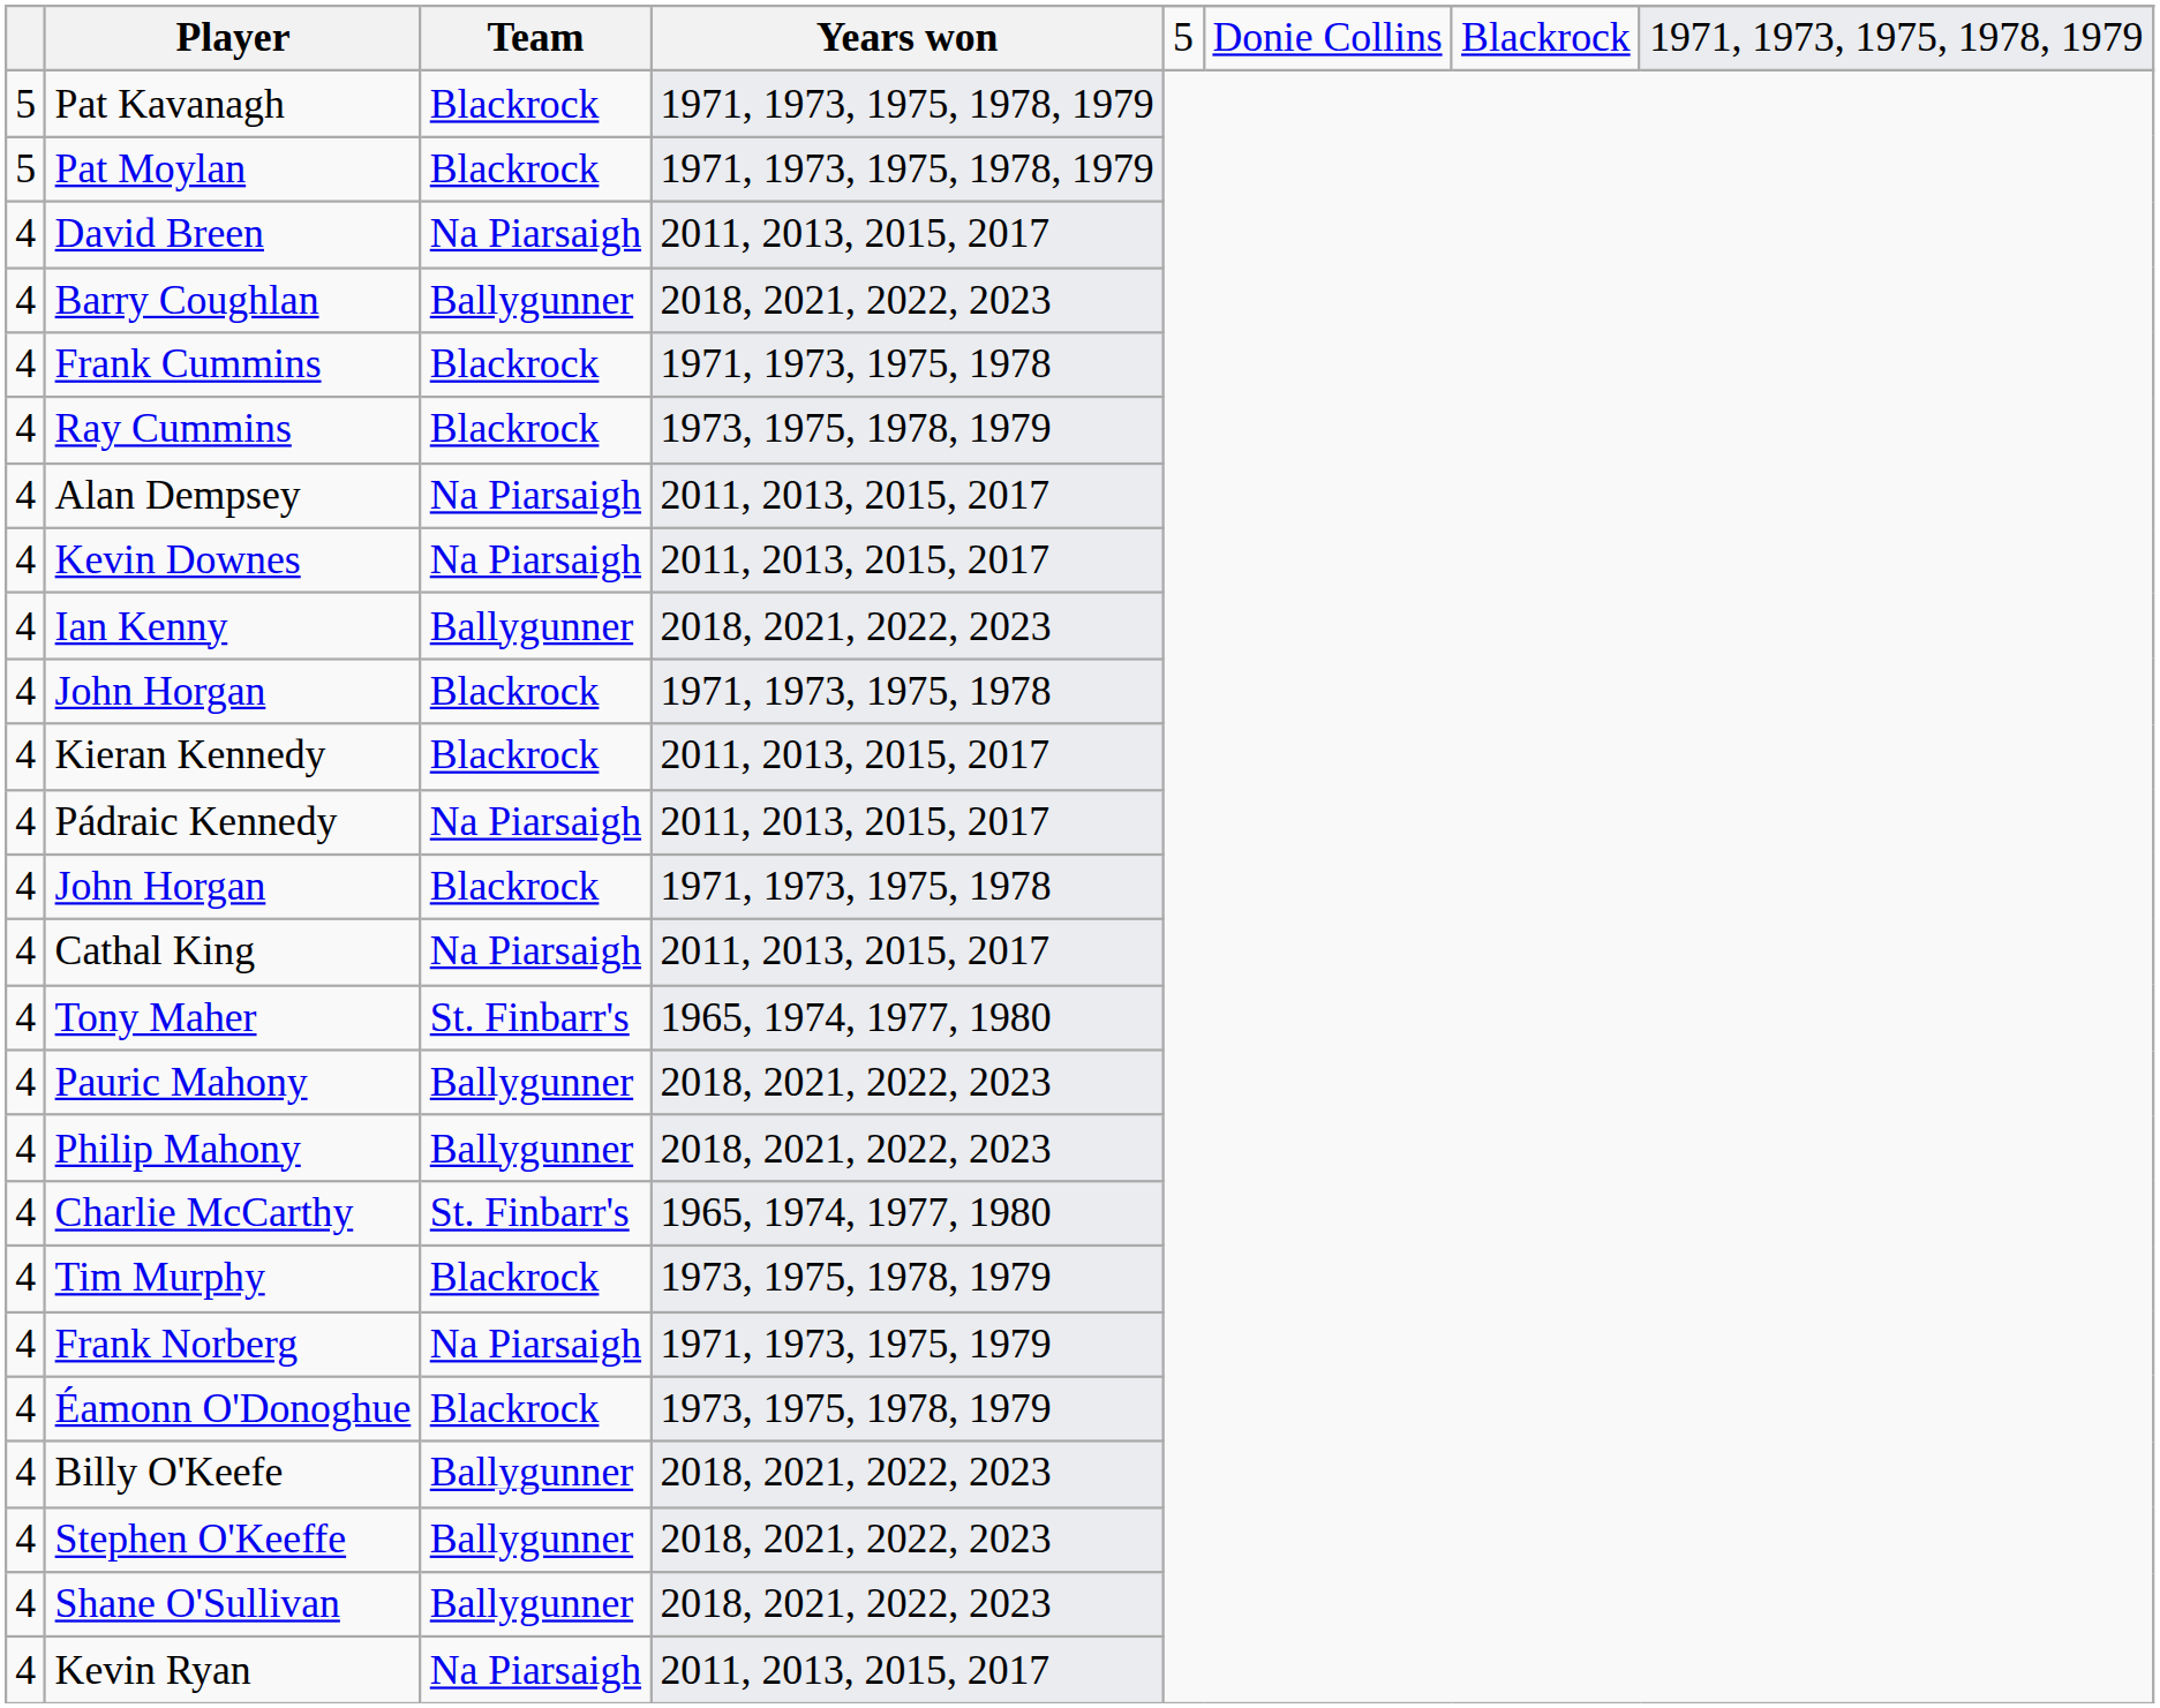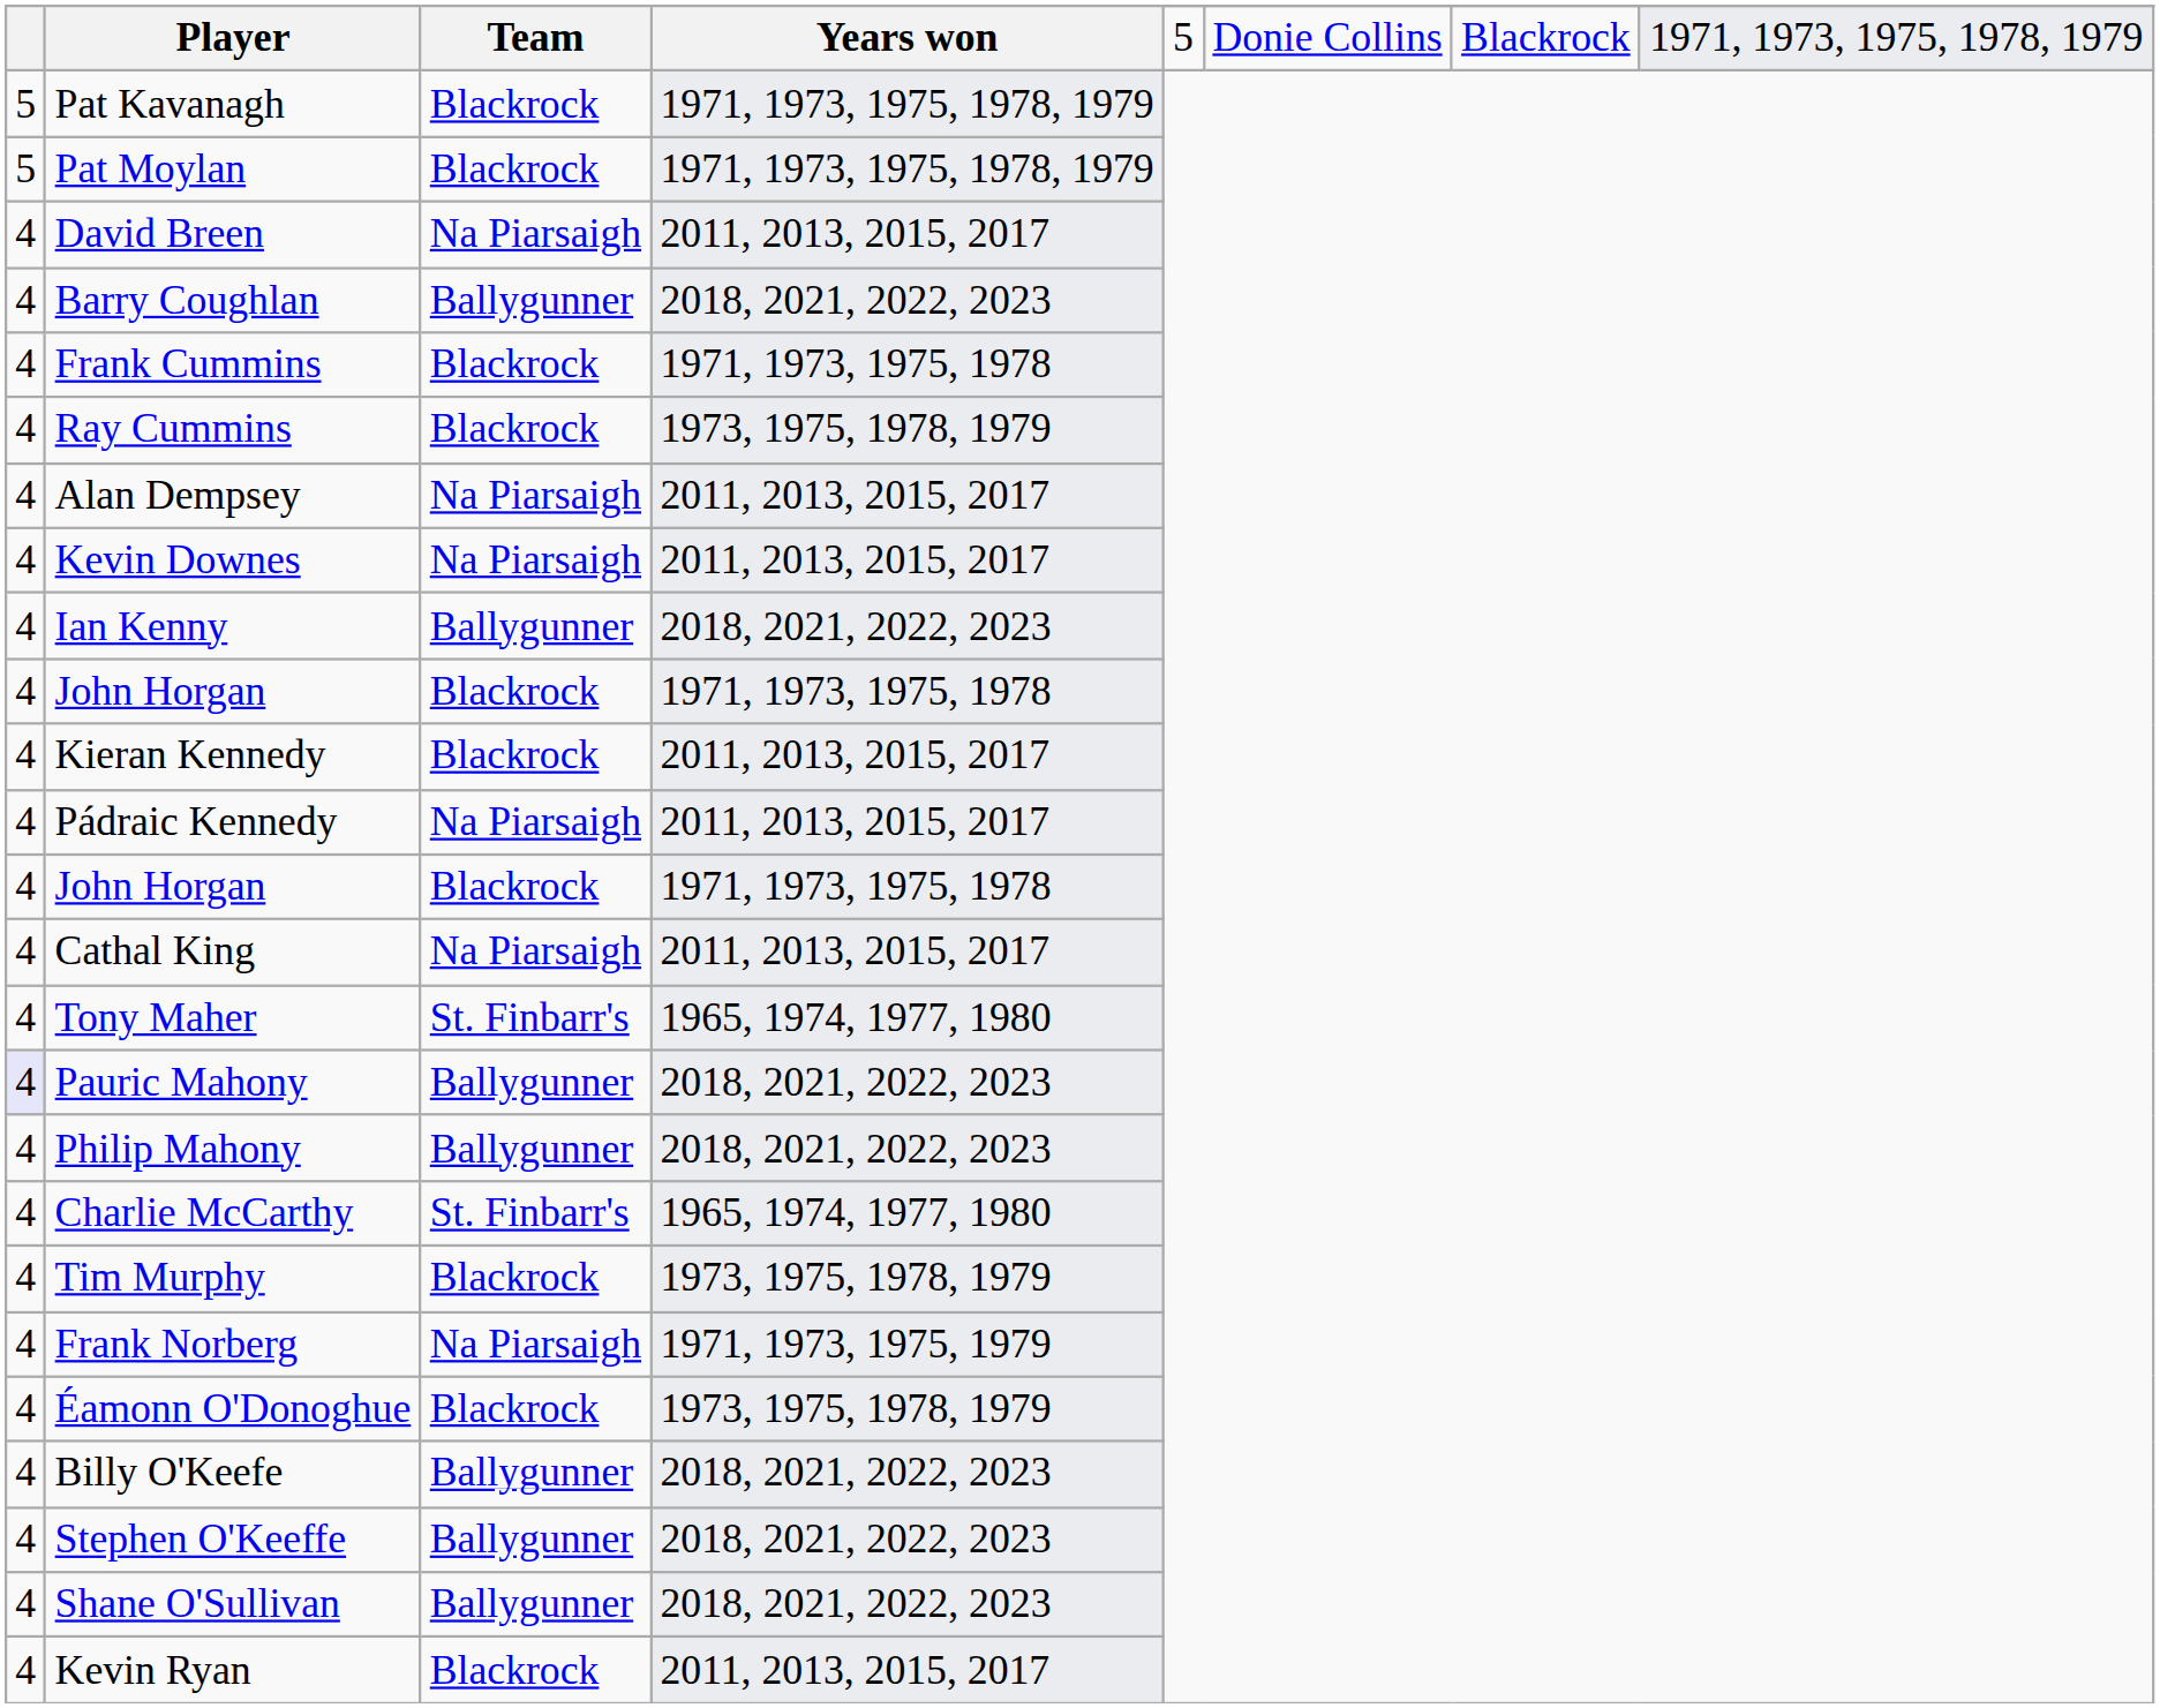 <table class="wikitable plainrowheaders sortable">
 <tr>
 <th scope=col rowspan=2></th>
 <th scope=col rowspan=2>Player</th>
 <th scope=col rowspan=2>Team</th>
 <th scope=col rowspan=2>Years won</th>
 </tr>
 <tr>
 <td align="center">5</td>
 <td data-sort-value="Ring"><a href='#'>Donie Collins</a></td>
 <td> <a href='#'>Blackrock</a></td>
 <td align="left" bgcolor="#eaecf0">1971, 1973, 1975, 1978, 1979</td>
 </tr>
 <tr>
 <td align="center">5</td>
 <td data-sort-value="Ring">Pat Kavanagh</td>
 <td> <a href='#'>Blackrock</a></td>
 <td align="left" bgcolor="#eaecf0">1971, 1973, 1975, 1978, 1979</td>
 </tr>
 <tr>
 <td align="center">5</td>
 <td data-sort-value="Ring"><a href='#'>Pat Moylan</a></td>
 <td> <a href='#'>Blackrock</a></td>
 <td align="left" bgcolor="#eaecf0">1971, 1973, 1975, 1978, 1979</td>
 </tr>
 <tr>
 <td align="center">4</td>
 <td data-sort-value="Ring"><a href='#'>David Breen</a></td>
 <td> <a href='#'>Na Piarsaigh</a></td>
 <td align="left" bgcolor="#eaecf0">2011, 2013, 2015, 2017</td>
 </tr>
 <tr>
 <td align="center">4</td>
 <td data-sort-value="Ring"><a href='#'>Barry Coughlan</a></td>
 <td> <a href='#'>Ballygunner</a></td>
 <td align="left" bgcolor="#eaecf0">2018, 2021, 2022, 2023</td>
 </tr>
 <tr>
 <td align="center">4</td>
 <td data-sort-value="Ring"><a href='#'>Frank Cummins</a></td>
 <td> <a href='#'>Blackrock</a></td>
 <td align="left" bgcolor="#eaecf0">1971, 1973, 1975, 1978</td>
 </tr>
 <tr>
 <td align="center">4</td>
 <td data-sort-value="Ring"><a href='#'>Ray Cummins</a></td>
 <td> <a href='#'>Blackrock</a></td>
 <td align="left" bgcolor="#eaecf0">1973, 1975, 1978, 1979</td>
 </tr>
 <tr>
 <td align="center">4</td>
 <td data-sort-value="Ring">Alan Dempsey</td>
 <td> <a href='#'>Na Piarsaigh</a></td>
 <td align="left" bgcolor="#eaecf0">2011, 2013, 2015, 2017</td>
 </tr>
 <tr>
 <td align="center">4</td>
 <td data-sort-value="Ring"><a href='#'>Kevin Downes</a></td>
 <td> <a href='#'>Na Piarsaigh</a></td>
 <td align="left" bgcolor="#eaecf0">2011, 2013, 2015, 2017</td>
 </tr>
 <tr>
 <td align="center">4</td>
 <td data-sort-value="Ring"><a href='#'>Ian Kenny</a></td>
 <td> <a href='#'>Ballygunner</a></td>
 <td align="left" bgcolor="#eaecf0">2018, 2021, 2022, 2023</td>
 </tr>
 <tr>
 <td align="center">4</td>
 <td data-sort-value="Ring"><a href='#'>John Horgan</a></td>
 <td> <a href='#'>Blackrock</a></td>
 <td align="left" bgcolor="#eaecf0">1971, 1973, 1975, 1978</td>
 </tr>
 <tr>
 <td align="center">4</td>
 <td data-sort-value="Ring">Kieran Kennedy</td>
 <td> <a href='#'>Blackrock</a></td>
 <td align="left" bgcolor="#eaecf0">2011, 2013, 2015, 2017</td>
 </tr>
 <tr>
 <td align="center">4</td>
 <td data-sort-value="Ring">Pádraic Kennedy</td>
 <td> <a href='#'>Na Piarsaigh</a></td>
 <td align="left" bgcolor="#eaecf0">2011, 2013, 2015, 2017</td>
 </tr>
 <tr>
 <td align="center">4</td>
 <td data-sort-value="Ring"><a href='#'>John Horgan</a></td>
 <td> <a href='#'>Blackrock</a></td>
 <td align="left" bgcolor="#eaecf0">1971, 1973, 1975, 1978</td>
 </tr>
 <tr>
 <td align="center">4</td>
 <td data-sort-value="Ring">Cathal King</td>
 <td> <a href='#'>Na Piarsaigh</a></td>
 <td align="left" bgcolor="#eaecf0">2011, 2013, 2015, 2017</td>
 </tr>
 <tr>
 <td align="center">4</td>
 <td data-sort-value="Ring"><a href='#'>Tony Maher</a></td>
 <td> <a href='#'>St. Finbarr's</a></td>
 <td align="left" bgcolor="#eaecf0">1965, 1974, 1977, 1980</td>
 </tr>
 <tr>
-<td align="center">4</td>
+<td align="center" style="background: lavender;">4</td>
 <td data-sort-value="Ring"><a href='#'>Pauric Mahony</a></td>
 <td> <a href='#'>Ballygunner</a></td>
 <td align="left" bgcolor="#eaecf0">2018, 2021, 2022, 2023</td>
 </tr>
 <tr>
 <td align="center">4</td>
 <td data-sort-value="Ring"><a href='#'>Philip Mahony</a></td>
 <td> <a href='#'>Ballygunner</a></td>
 <td align="left" bgcolor="#eaecf0">2018, 2021, 2022, 2023</td>
 </tr>
 <tr>
 <td align="center">4</td>
 <td data-sort-value="Ring"><a href='#'>Charlie McCarthy</a></td>
 <td> <a href='#'>St. Finbarr's</a></td>
 <td align="left" bgcolor="#eaecf0">1965, 1974, 1977, 1980</td>
 </tr>
 <tr>
 <td align="center">4</td>
 <td data-sort-value="Ring"><a href='#'>Tim Murphy</a></td>
 <td> <a href='#'>Blackrock</a></td>
 <td align="left" bgcolor="#eaecf0">1973, 1975, 1978, 1979</td>
 </tr>
 <tr>
 <td align="center">4</td>
 <td data-sort-value="Ring"><a href='#'>Frank Norberg</a></td>
 <td> <a href='#'>Na Piarsaigh</a></td>
 <td align="left" bgcolor="#eaecf0">1971, 1973, 1975, 1979</td>
 </tr>
 <tr>
 <td align="center">4</td>
 <td data-sort-value="Ring"><a href='#'>Éamonn O'Donoghue</a></td>
 <td> <a href='#'>Blackrock</a></td>
 <td align="left" bgcolor="#eaecf0">1973, 1975, 1978, 1979</td>
 </tr>
 <tr>
 <td align="center">4</td>
 <td data-sort-value="Ring">Billy O'Keefe</td>
 <td> <a href='#'>Ballygunner</a></td>
 <td align="left" bgcolor="#eaecf0">2018, 2021, 2022, 2023</td>
 </tr>
 <tr>
 <td align="center">4</td>
 <td data-sort-value="Ring"><a href='#'>Stephen O'Keeffe</a></td>
 <td> <a href='#'>Ballygunner</a></td>
 <td align="left" bgcolor="#eaecf0">2018, 2021, 2022, 2023</td>
 </tr>
 <tr>
 <td align="center">4</td>
 <td data-sort-value="Ring"><a href='#'>Shane O'Sullivan</a></td>
 <td> <a href='#'>Ballygunner</a></td>
 <td align="left" bgcolor="#eaecf0">2018, 2021, 2022, 2023</td>
 </tr>
 <tr>
 <td align="center">4</td>
 <td data-sort-value="Ring">Kevin Ryan</td>
-<td> <a href='#'>Na Piarsaigh</a></td>
+<td> <a href='#'>Blackrock</a></td>
 <td align="left" bgcolor="#eaecf0">2011, 2013, 2015, 2017</td>
 </tr>
 </table>
